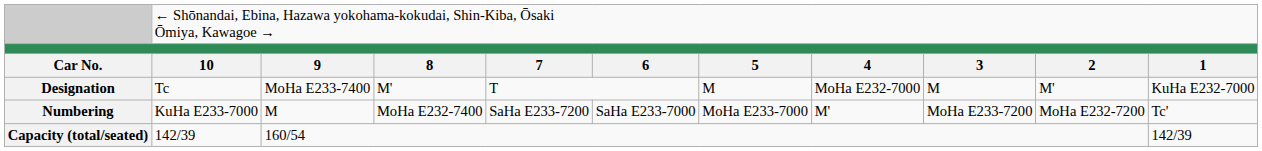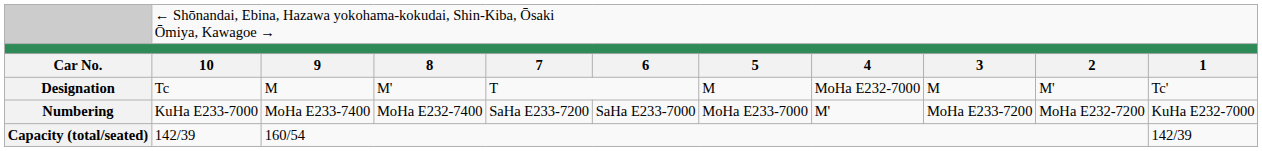 <table class="wikitable">
 <tr>
 <td style="background-color:#ccc;"> </td>
 <td colspan="10"><div>← Shōnandai, Ebina, Hazawa yokohama-kokudai, Shin-Kiba, Ōsaki</div><div>Ōmiya, Kawagoe →</div></td>
 </tr>
 <tr style="line-height: 10px; background-color: #2E8B57;">
 <td colspan="11" style="padding:0; border:0;"> </td>
 </tr>
 <tr>
 <th>Car No.</th>
 <th>10</th>
 <th>9</th>
 <th>8</th>
 <th>7</th>
 <th>6</th>
 <th>5</th>
 <th>4</th>
 <th>3</th>
 <th>2</th>
 <th>1</th>
 </tr>
 <tr>
 <th>Designation</th>
 <td>Tc</td>
-<td>MoHa E233-7400</td>
+<td>M</td>
 <td>M'</td>
 <td colspan="2">T</td>
 <td>M</td>
 <td>MoHa E232-7000</td>
 <td>M</td>
 <td>M'</td>
-<td>KuHa E232-7000</td>
+<td>Tc'</td>
 </tr>
 <tr>
 <th>Numbering</th>
 <td>KuHa E233-7000</td>
-<td>M</td>
+<td>MoHa E233-7400</td>
 <td>MoHa E232-7400</td>
 <td>SaHa E233-7200</td>
 <td>SaHa E233-7000</td>
 <td>MoHa E233-7000</td>
 <td>M'</td>
 <td>MoHa E233-7200</td>
 <td>MoHa E232-7200</td>
-<td>Tc'</td>
+<td>KuHa E232-7000</td>
 </tr>
 <tr>
 <th>Capacity (total/seated)</th>
 <td>142/39</td>
 <td colspan="8">160/54</td>
 <td>142/39</td>
 </tr>
 </table>
